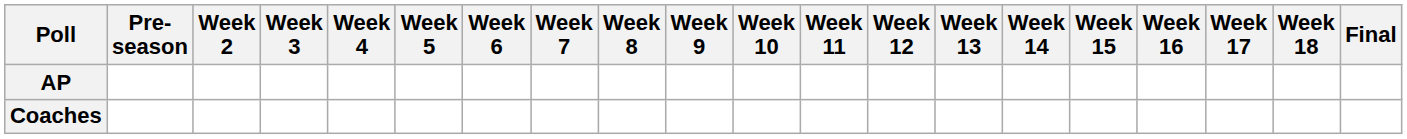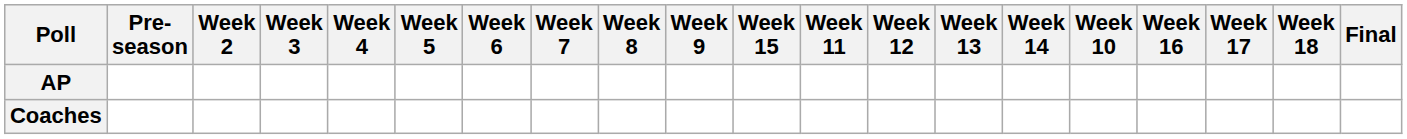 <table class="wikitable" style="white-space:nowrap;font-size:90%">
 <tr>
 <th>Poll</th>
 <th>Pre-<br>season</th>
 <th>Week<br>2</th>
 <th>Week<br>3</th>
 <th>Week<br>4</th>
 <th>Week<br>5</th>
 <th>Week<br>6</th>
 <th>Week<br>7</th>
 <th>Week<br>8</th>
 <th>Week<br>9</th>
-<th>Week<br>10</th>
+<th>Week<br>15</th>
 <th>Week<br>11</th>
 <th>Week<br>12</th>
 <th>Week<br>13</th>
 <th>Week<br>14</th>
-<th>Week<br>15</th>
+<th>Week<br>10</th>
 <th>Week<br>16</th>
 <th>Week<br>17</th>
 <th>Week<br>18</th>
 <th>Final</th>
 </tr>
 <tr style="text-align:center;">
 <th>AP</th>
 <td style="background:#FFFFFF;"></td>
 <td style="background:#FFFFFF;"></td>
 <td style="background:#FFFFFF;"></td>
 <td style="background:#FFFFFF;"></td>
 <td style="background:#FFFFFF;"></td>
 <td style="background:#FFFFFF;"></td>
 <td style="background:#FFFFFF;"></td>
 <td style="background:#FFFFFF;"></td>
 <td style="background:#FFFFFF;"></td>
 <td style="background:#FFFFFF;"></td>
 <td style="background:#FFFFFF;"></td>
 <td style="background:#FFFFFF;"></td>
 <td style="background:#FFFFFF;"></td>
 <td style="background:#FFFFFF;"></td>
 <td style="background:#FFFFFF;"></td>
 <td style="background:#FFFFFF;"></td>
 <td style="background:#FFFFFF;"></td>
 <td style="background:#FFFFFF;"></td>
 <td style="background:#FFFFFF;"></td>
 </tr>
 <tr style="text-align:center;">
 <th>Coaches</th>
 <td style="background:#FFFFFF;"></td>
 <td style="background:#FFFFFF;"></td>
 <td style="background:#FFFFFF;"></td>
 <td style="background:#FFFFFF;"></td>
 <td style="background:#FFFFFF;"></td>
 <td style="background:#FFFFFF;"></td>
 <td style="background:#FFFFFF;"></td>
 <td style="background:#FFFFFF;"></td>
 <td style="background:#FFFFFF;"></td>
 <td style="background:#FFFFFF;"></td>
 <td style="background:#FFFFFF;"></td>
 <td style="background:#FFFFFF;"></td>
 <td style="background:#FFFFFF;"></td>
 <td style="background:#FFFFFF;"></td>
 <td style="background:#FFFFFF;"></td>
 <td style="background:#FFFFFF;"></td>
 <td style="background:#FFFFFF;"></td>
 <td style="background:#FFFFFF;"></td>
 <td style="background:#FFFFFF;"></td>
 </tr>
 </table>
